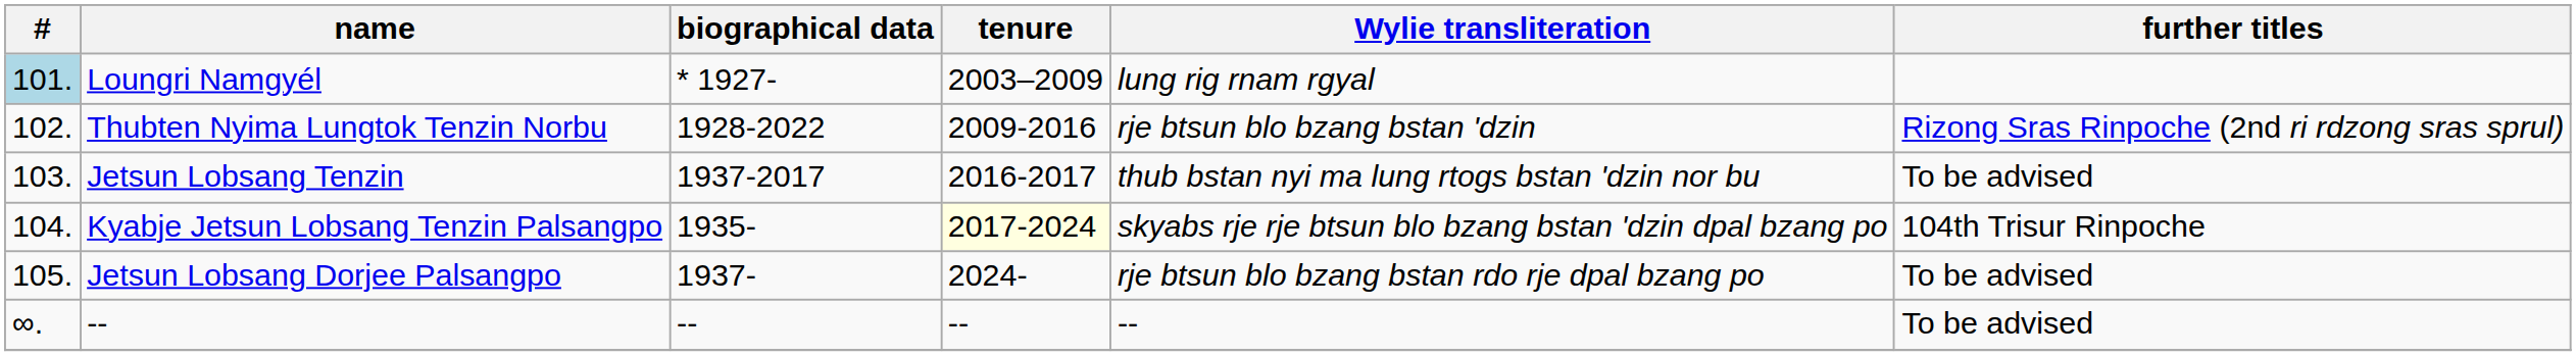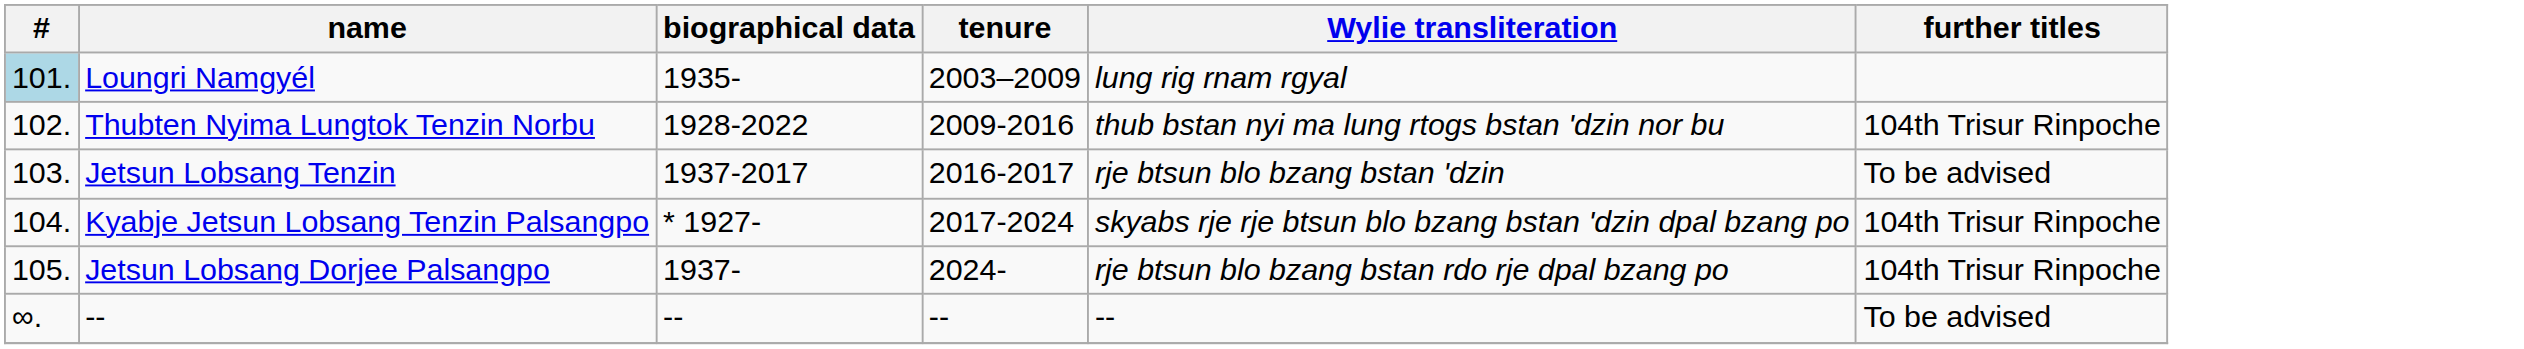 <table class="wikitable">
 <tr>
 <th>#</th>
 <th>name</th>
 <th>biographical data</th>
 <th>tenure</th>
 <th><a href='#'>Wylie transliteration</a></th>
 <th>further titles</th>
 </tr>
 <tr |----->
 <td style="background: lightblue;">101.</td>
 <td><a href='#'>Loungri Namgyél</a></td>
-<td>* 1927-</td>
+<td>1935-</td>
 <td>2003–2009</td>
 <td><em>lung rig rnam rgyal</em></td>
 <td></td>
 </tr>
 <tr ---->
 <td>102.</td>
 <td><a href='#'>Thubten Nyima Lungtok Tenzin Norbu</a></td>
 <td>1928-2022</td>
 <td>2009-2016</td>
-<td><em>rje btsun blo bzang bstan 'dzin</em></td>
-<td><a href='#'>Rizong Sras Rinpoche</a> (2nd <em>ri rdzong sras sprul)</em></td>
+<td><em>thub bstan nyi ma lung rtogs bstan 'dzin nor bu</em></td>
+<td>104th Trisur Rinpoche</td>
 </tr>
 <tr ---->
 <td>103.</td>
 <td><a href='#'>Jetsun Lobsang Tenzin</a></td>
 <td>1937-2017</td>
 <td>2016-2017</td>
-<td><em>thub bstan nyi ma lung rtogs bstan 'dzin nor bu</em></td>
+<td><em>rje btsun blo bzang bstan 'dzin</em></td>
 <td>To be advised</td>
 </tr>
 <tr ---->
 <td>104.</td>
 <td><a href='#'>Kyabje Jetsun Lobsang Tenzin Palsangpo</a></td>
-<td>1935-</td>
-<td style="background: lightyellow;">2017-2024</td>
+<td>* 1927-</td>
+<td>2017-2024</td>
 <td><em>skyabs rje rje btsun blo bzang bstan 'dzin dpal bzang po</em></td>
 <td>104th Trisur Rinpoche</td>
 </tr>
 <tr ---->
 <td>105.</td>
 <td><a href='#'>Jetsun Lobsang Dorjee Palsangpo</a></td>
 <td>1937-</td>
 <td>2024-</td>
 <td><em>rje btsun blo bzang bstan rdo rje dpal bzang po</em></td>
-<td>To be advised</td>
+<td>104th Trisur Rinpoche</td>
 </tr>
 <tr ---->
 <td>∞.</td>
 <td>--</td>
 <td>--</td>
 <td>--</td>
 <td>--</td>
 <td>To be advised</td>
 </tr>
 <tr ---->
 </tr>
 </table>
